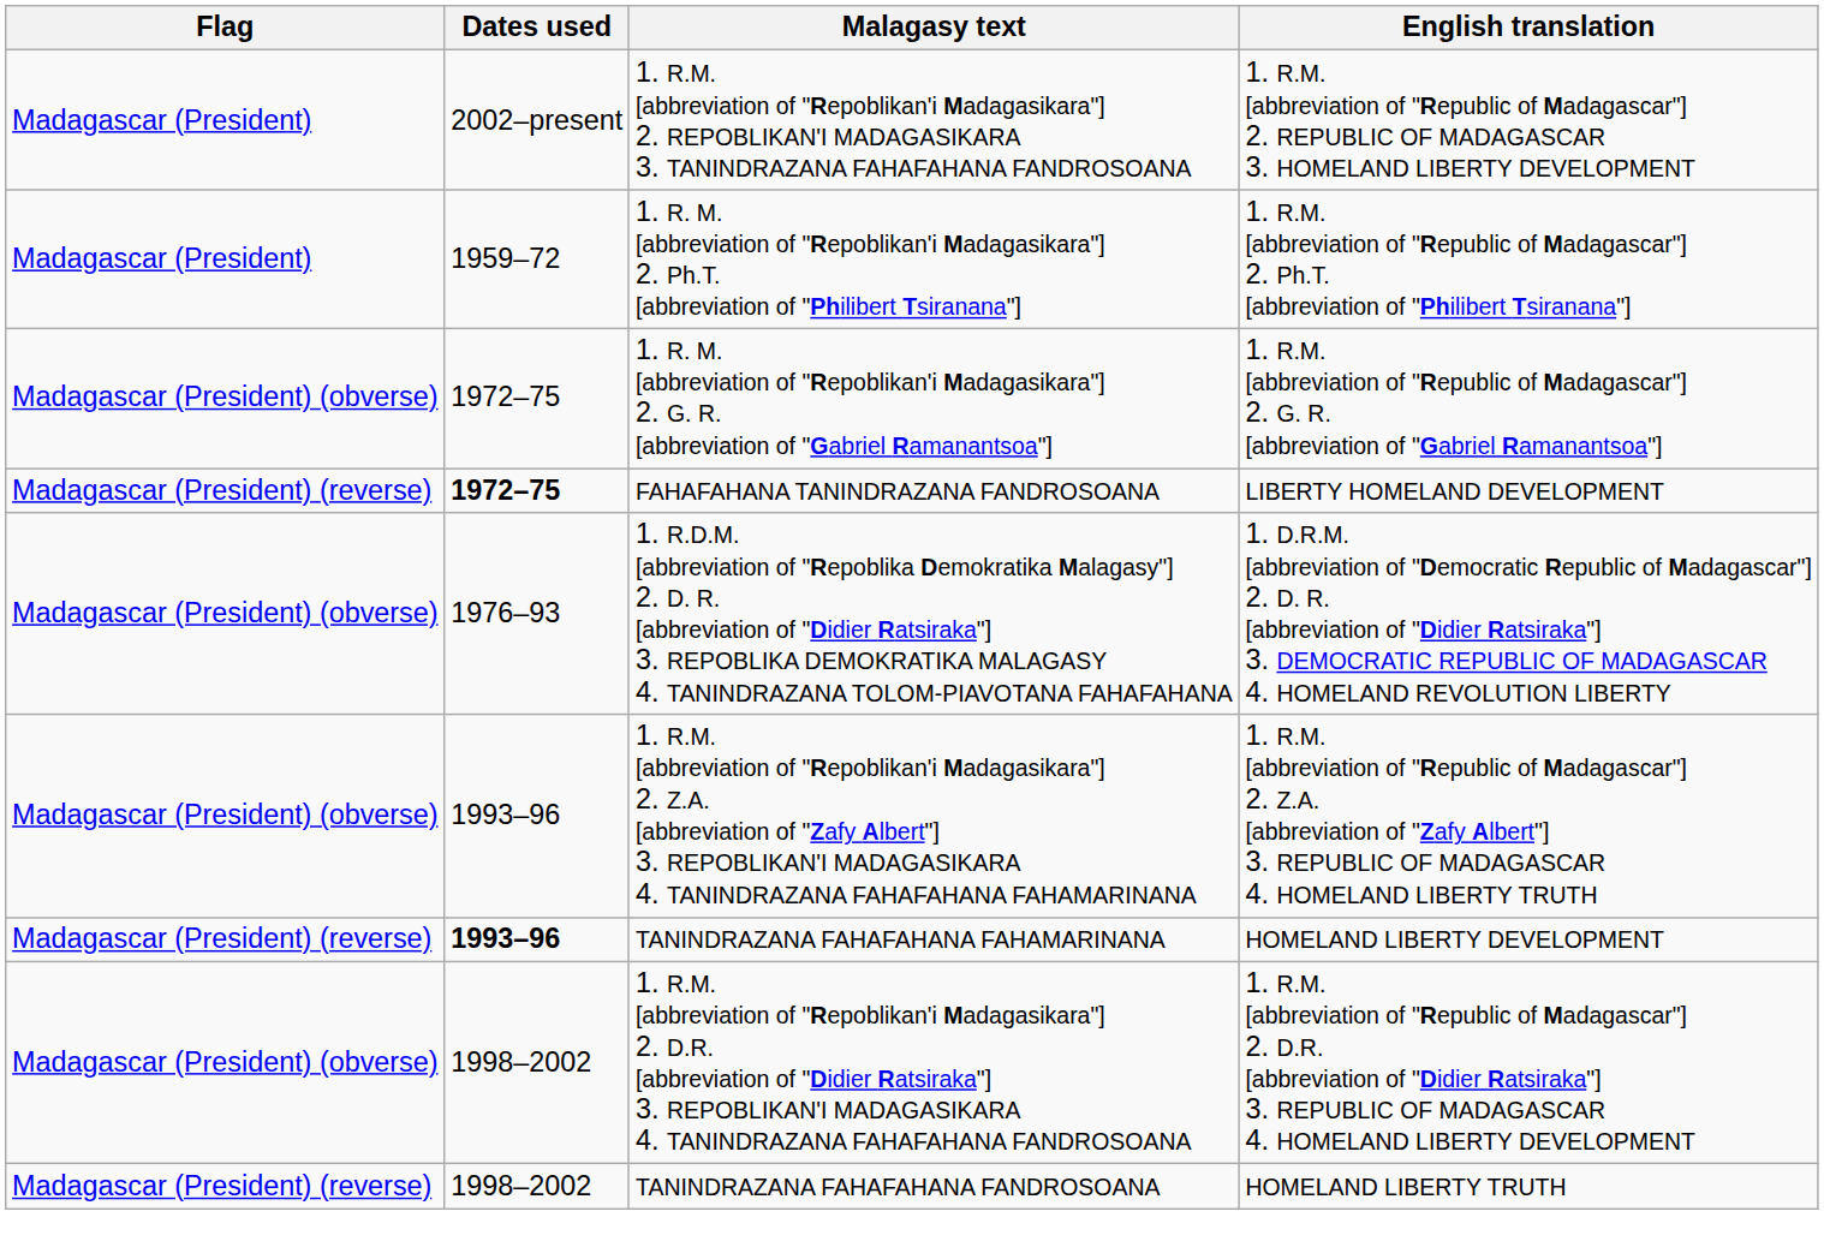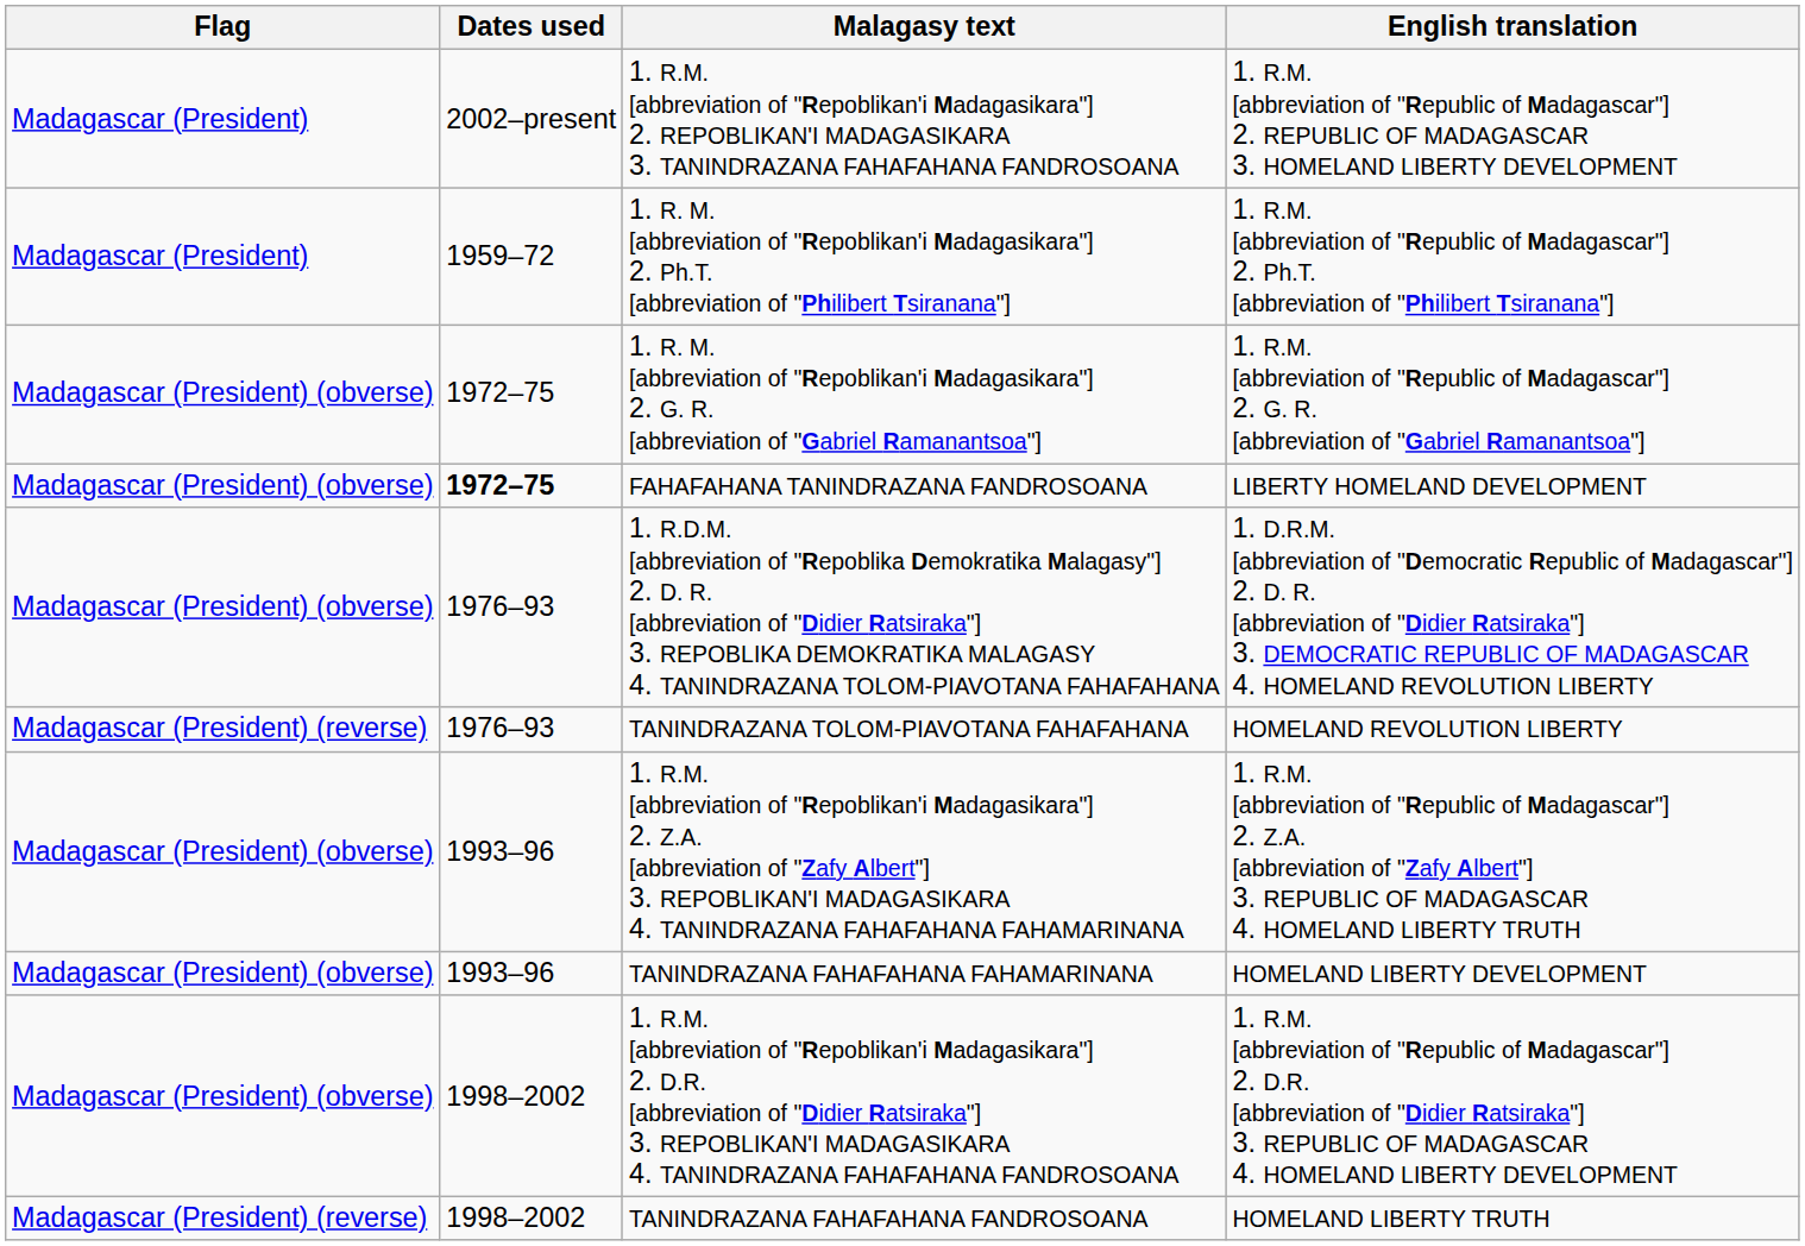 <table class="wikitable sortable noresize">
 <tr>
 <th>Flag</th>
 <th>Dates used</th>
 <th>Malagasy text</th>
 <th>English translation</th>
 </tr>
 <tr>
 <td> <a href='#'>Madagascar (President)</a></td>
 <td>2002–present</td>
 <td>1. <small>R.M.<br>[abbreviation of "<strong>R</strong>epoblikan'i <strong>M</strong>adagasikara"]</small><br>2. <small>REPOBLIKAN'I MADAGASIKARA</small><br>3. <small>TANINDRAZANA FAHAFAHANA FANDROSOANA</small></td>
 <td>1. <small>R.M.<br>[abbreviation of "<strong>R</strong>epublic of <strong>M</strong>adagascar"]</small><br>2. <small>REPUBLIC OF MADAGASCAR</small><br>3. <small>HOMELAND LIBERTY DEVELOPMENT</small></td>
 </tr>
 <tr>
 <td> <a href='#'>Madagascar (President)</a></td>
 <td>1959–72</td>
 <td>1. <small>R. M.<br>[abbreviation of "<strong>R</strong>epoblikan'i <strong>M</strong>adagasikara"]</small><br>2. <small>Ph.T.<br>[abbreviation of "<a href='#'><strong>Ph</strong>ilibert <strong>T</strong>siranana</a>"]</small></td>
 <td>1. <small>R.M.<br>[abbreviation of "<strong>R</strong>epublic of <strong>M</strong>adagascar"]</small><br>2. <small>Ph.T.<br>[abbreviation of "<a href='#'><strong>Ph</strong>ilibert <strong>T</strong>siranana</a>"]</small></td>
 </tr>
 <tr>
 <td> <a href='#'>Madagascar (President) (obverse)</a></td>
 <td>1972–75</td>
 <td>1. <small>R. M.<br>[abbreviation of "<strong>R</strong>epoblikan'i <strong>M</strong>adagasikara"]</small><br>2. <small>G. R.<br>[abbreviation of "<a href='#'><strong>G</strong>abriel <strong>R</strong>amanantsoa</a>"]</small></td>
 <td>1. <small>R.M.<br>[abbreviation of "<strong>R</strong>epublic of <strong>M</strong>adagascar"]</small><br>2. <small>G. R.<br>[abbreviation of "<a href='#'><strong>G</strong>abriel <strong>R</strong>amanantsoa</a>"]</small></td>
 </tr>
 <tr>
-<td> <a href='#'>Madagascar (President) (reverse)</a></td>
+<td> <a href='#'>Madagascar (President) (obverse)</a></td>
 <td><strong>1972–75</strong></td>
 <td><small>FAHAFAHANA TANINDRAZANA FANDROSOANA</small></td>
 <td><small>LIBERTY HOMELAND DEVELOPMENT</small></td>
 </tr>
 <tr>
 <td> <a href='#'>Madagascar (President) (obverse)</a></td>
 <td>1976–93</td>
 <td>1. <small>R.D.M.<br>[abbreviation of "<strong>R</strong>epoblika <strong>D</strong>emokratika <strong>M</strong>alagasy"]</small><br>2. <small>D. R.<br>[abbreviation of "<a href='#'><strong>D</strong>idier <strong>R</strong>atsiraka</a>"]</small><br>3. <small>REPOBLIKA DEMOKRATIKA MALAGASY</small><br>4. <small>TANINDRAZANA TOLOM-PIAVOTANA FAHAFAHANA</small></td>
 <td>1. <small>D.R.M.<br>[abbreviation of "<strong>D</strong>emocratic <strong>R</strong>epublic of <strong>M</strong>adagascar"]</small><br>2. <small>D. R.<br>[abbreviation of "<a href='#'><strong>D</strong>idier <strong>R</strong>atsiraka</a>"]</small><br>3. <small><a href='#'>DEMOCRATIC REPUBLIC OF MADAGASCAR</a></small><br>4. <small>HOMELAND REVOLUTION LIBERTY</small></td>
 </tr>
 <tr>
+<td> <a href='#'>Madagascar (President) (reverse)</a></td>
+<td>1976–93</td>
+<td><small>TANINDRAZANA TOLOM-PIAVOTANA FAHAFAHANA</small></td>
+<td><small>HOMELAND REVOLUTION LIBERTY</small></td>
+</tr>
+<tr>
 <td> <a href='#'>Madagascar (President) (obverse)</a></td>
 <td>1993–96</td>
 <td>1. <small>R.M.<br>[abbreviation of "<strong>R</strong>epoblikan'i <strong>M</strong>adagasikara"]</small><br>2. <small>Z.A.<br>[abbreviation of "<a href='#'><strong>Z</strong>afy <strong>A</strong>lbert</a>"]</small><br>3. <small>REPOBLIKAN'I MADAGASIKARA</small><br>4. <small>TANINDRAZANA FAHAFAHANA FAHAMARINANA</small></td>
 <td>1. <small>R.M.<br>[abbreviation of "<strong>R</strong>epublic of <strong>M</strong>adagascar"]</small><br>2. <small>Z.A.<br>[abbreviation of "<a href='#'><strong>Z</strong>afy <strong>A</strong>lbert</a>"]</small><br>3. <small>REPUBLIC OF MADAGASCAR</small><br>4. <small>HOMELAND LIBERTY TRUTH</small></td>
 </tr>
 <tr>
-<td> <a href='#'>Madagascar (President) (reverse)</a></td>
-<td><strong>1993–96</strong></td>
+<td> <a href='#'>Madagascar (President) (obverse)</a></td>
+<td>1993–96</td>
 <td><small>TANINDRAZANA FAHAFAHANA FAHAMARINANA</small></td>
 <td><small>HOMELAND LIBERTY DEVELOPMENT</small></td>
 </tr>
 <tr>
 <td> <a href='#'>Madagascar (President) (obverse)</a></td>
 <td>1998–2002</td>
 <td>1. <small>R.M.<br>[abbreviation of "<strong>R</strong>epoblikan'i <strong>M</strong>adagasikara"]</small><br>2. <small>D.R.<br>[abbreviation of "<a href='#'><strong>D</strong>idier <strong>R</strong>atsiraka</a>"]</small><br>3. <small>REPOBLIKAN'I MADAGASIKARA</small><br>4. <small>TANINDRAZANA FAHAFAHANA FANDROSOANA</small></td>
 <td>1. <small>R.M.<br>[abbreviation of "<strong>R</strong>epublic of <strong>M</strong>adagascar"]</small><br>2. <small>D.R.<br>[abbreviation of "<a href='#'><strong>D</strong>idier <strong>R</strong>atsiraka</a>"]</small><br>3. <small>REPUBLIC OF MADAGASCAR</small><br>4. <small>HOMELAND LIBERTY DEVELOPMENT</small></td>
 </tr>
 <tr>
 <td> <a href='#'>Madagascar (President) (reverse)</a></td>
 <td>1998–2002</td>
 <td><small>TANINDRAZANA FAHAFAHANA FANDROSOANA</small></td>
 <td><small>HOMELAND LIBERTY TRUTH</small></td>
 </tr>
 </table>
